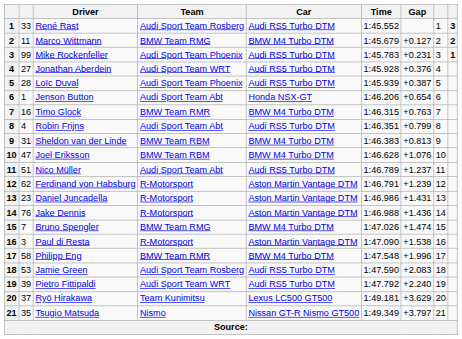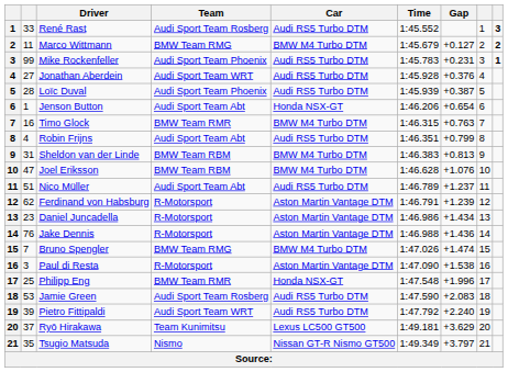 <table class="wikitable" style="font-size: 85%">
 <tr>
 <th></th>
 <th></th>
 <th>Driver</th>
 <th>Team</th>
 <th>Car</th>
 <th>Time</th>
 <th>Gap</th>
 <th></th>
 <th></th>
 </tr>
 <tr>
 <th>1</th>
 <td>33</td>
 <td> <a href='#'>René Rast</a></td>
 <td><a href='#'>Audi Sport Team Rosberg</a></td>
 <td><a href='#'>Audi RS5 Turbo DTM</a></td>
 <td>1:45.552</td>
 <td></td>
 <td>1</td>
 <td align=center><strong>3</strong></td>
 </tr>
 <tr>
 <th>2</th>
 <td>11</td>
 <td> <a href='#'>Marco Wittmann</a></td>
 <td><a href='#'>BMW Team RMG</a></td>
 <td><a href='#'>BMW M4 Turbo DTM</a></td>
 <td>1:45.679</td>
 <td>+0.127</td>
 <td>2</td>
 <td align=center><strong>2</strong></td>
 </tr>
 <tr>
 <th>3</th>
 <td>99</td>
 <td> <a href='#'>Mike Rockenfeller</a></td>
 <td><a href='#'>Audi Sport Team Phoenix</a></td>
 <td><a href='#'>Audi RS5 Turbo DTM</a></td>
 <td>1:45.783</td>
 <td>+0.231</td>
 <td>3</td>
 <td align=center><strong>1</strong></td>
 </tr>
 <tr>
 <th>4</th>
 <td>27</td>
 <td> <a href='#'>Jonathan Aberdein</a></td>
 <td><a href='#'>Audi Sport Team WRT</a></td>
 <td><a href='#'>Audi RS5 Turbo DTM</a></td>
 <td>1:45.928</td>
 <td>+0.376</td>
 <td>4</td>
 <td align=center></td>
 </tr>
 <tr>
 <th>5</th>
 <td>28</td>
 <td> <a href='#'>Loïc Duval</a></td>
 <td><a href='#'>Audi Sport Team Phoenix</a></td>
 <td><a href='#'>Audi RS5 Turbo DTM</a></td>
 <td>1:45.939</td>
 <td>+0.387</td>
 <td>5</td>
 <td align=center></td>
 </tr>
 <tr>
 <th>6</th>
 <td>1</td>
 <td> <a href='#'>Jenson Button</a></td>
 <td><a href='#'>Audi Sport Team Abt</a></td>
 <td><a href='#'>Honda NSX-GT</a></td>
 <td>1:46.206</td>
 <td>+0.654</td>
 <td>6</td>
 <td align=center></td>
 </tr>
 <tr>
 <th>7</th>
 <td>16</td>
 <td> <a href='#'>Timo Glock</a></td>
 <td><a href='#'>BMW Team RMR</a></td>
 <td><a href='#'>BMW M4 Turbo DTM</a></td>
 <td>1:46.315</td>
 <td>+0.763</td>
 <td>7</td>
 <td align=center></td>
 </tr>
 <tr>
 <th>8</th>
 <td>4</td>
 <td> <a href='#'>Robin Frijns</a></td>
 <td><a href='#'>Audi Sport Team Abt</a></td>
 <td><a href='#'>Audi RS5 Turbo DTM</a></td>
 <td>1:46.351</td>
 <td>+0.799</td>
 <td>8</td>
 <td align=center></td>
 </tr>
 <tr>
 <th>9</th>
 <td>31</td>
 <td> <a href='#'>Sheldon van der Linde</a></td>
 <td><a href='#'>BMW Team RBM</a></td>
 <td><a href='#'>BMW M4 Turbo DTM</a></td>
 <td>1:46.383</td>
 <td>+0.813</td>
 <td>9</td>
 <td align=center></td>
 </tr>
 <tr>
 <th>10</th>
 <td>47</td>
 <td> <a href='#'>Joel Eriksson</a></td>
 <td><a href='#'>BMW Team RBM</a></td>
 <td><a href='#'>BMW M4 Turbo DTM</a></td>
 <td>1:46.628</td>
 <td>+1.076</td>
 <td>10</td>
 <td align=center></td>
 </tr>
 <tr>
 <th>11</th>
 <td>51</td>
 <td> <a href='#'>Nico Müller</a></td>
 <td><a href='#'>Audi Sport Team Abt</a></td>
 <td><a href='#'>Audi RS5 Turbo DTM</a></td>
 <td>1:46.789</td>
 <td>+1.237</td>
 <td>11</td>
 <td align=center></td>
 </tr>
 <tr>
 <th>12</th>
 <td>62</td>
 <td> <a href='#'>Ferdinand von Habsburg</a></td>
 <td><a href='#'>R-Motorsport</a></td>
 <td><a href='#'>Aston Martin Vantage DTM</a></td>
 <td>1:46.791</td>
 <td>+1.239</td>
 <td>12</td>
 <td align=center></td>
 </tr>
 <tr>
 <th>13</th>
 <td>23</td>
 <td> <a href='#'>Daniel Juncadella</a></td>
 <td><a href='#'>R-Motorsport</a></td>
 <td><a href='#'>Aston Martin Vantage DTM</a></td>
 <td>1:46.986</td>
-<td>+1.431</td>
+<td>+1.434</td>
 <td>13</td>
 <td align=center></td>
 </tr>
 <tr>
 <th>14</th>
 <td>76</td>
 <td> <a href='#'>Jake Dennis</a></td>
 <td><a href='#'>R-Motorsport</a></td>
 <td><a href='#'>Aston Martin Vantage DTM</a></td>
 <td>1:46.988</td>
 <td>+1.436</td>
 <td>14</td>
 <td align=center></td>
 </tr>
 <tr>
 <th>15</th>
 <td>7</td>
 <td> <a href='#'>Bruno Spengler</a></td>
 <td><a href='#'>BMW Team RMG</a></td>
 <td><a href='#'>BMW M4 Turbo DTM</a></td>
 <td>1:47.026</td>
 <td>+1.474</td>
 <td>15</td>
 <td align=center></td>
 </tr>
 <tr>
 <th>16</th>
 <td>3</td>
 <td> <a href='#'>Paul di Resta</a></td>
 <td><a href='#'>R-Motorsport</a></td>
 <td><a href='#'>Aston Martin Vantage DTM</a></td>
 <td>1:47.090</td>
 <td>+1.538</td>
 <td>16</td>
 <td align=center></td>
 </tr>
 <tr>
 <th>17</th>
-<td>58</td>
+<td>25</td>
 <td> <a href='#'>Philipp Eng</a></td>
 <td><a href='#'>BMW Team RMR</a></td>
-<td><a href='#'>BMW M4 Turbo DTM</a></td>
+<td><a href='#'>Honda NSX-GT</a></td>
 <td>1:47.548</td>
 <td>+1.996</td>
 <td>17</td>
 <td align=center></td>
 </tr>
 <tr>
 <th>18</th>
 <td>53</td>
 <td> <a href='#'>Jamie Green</a></td>
 <td><a href='#'>Audi Sport Team Rosberg</a></td>
 <td><a href='#'>Audi RS5 Turbo DTM</a></td>
 <td>1:47.590</td>
 <td>+2.083</td>
 <td>18</td>
 <td align=center></td>
 </tr>
 <tr>
 <th>19</th>
 <td>39</td>
 <td> <a href='#'>Pietro Fittipaldi</a></td>
 <td><a href='#'>Audi Sport Team WRT</a></td>
 <td><a href='#'>Audi RS5 Turbo DTM</a></td>
 <td>1:47.792</td>
 <td>+2.240</td>
 <td>19</td>
 <td align=center></td>
 </tr>
 <tr>
 <th>20</th>
 <td>37</td>
 <td> <a href='#'>Ryō Hirakawa</a></td>
 <td><a href='#'>Team Kunimitsu</a></td>
 <td><a href='#'>Lexus LC500 GT500</a></td>
 <td>1:49.181</td>
 <td>+3.629</td>
 <td>20</td>
 <td align=center></td>
 </tr>
 <tr>
 <th>21</th>
 <td>35</td>
 <td> <a href='#'>Tsugio Matsuda</a></td>
 <td><a href='#'>Nismo</a></td>
 <td><a href='#'>Nissan GT-R Nismo GT500</a></td>
 <td>1:49.349</td>
 <td>+3.797</td>
 <td>21</td>
 <td align=center></td>
 </tr>
 <tr>
 <th colspan=9>Source:</th>
 </tr>
 </table>
